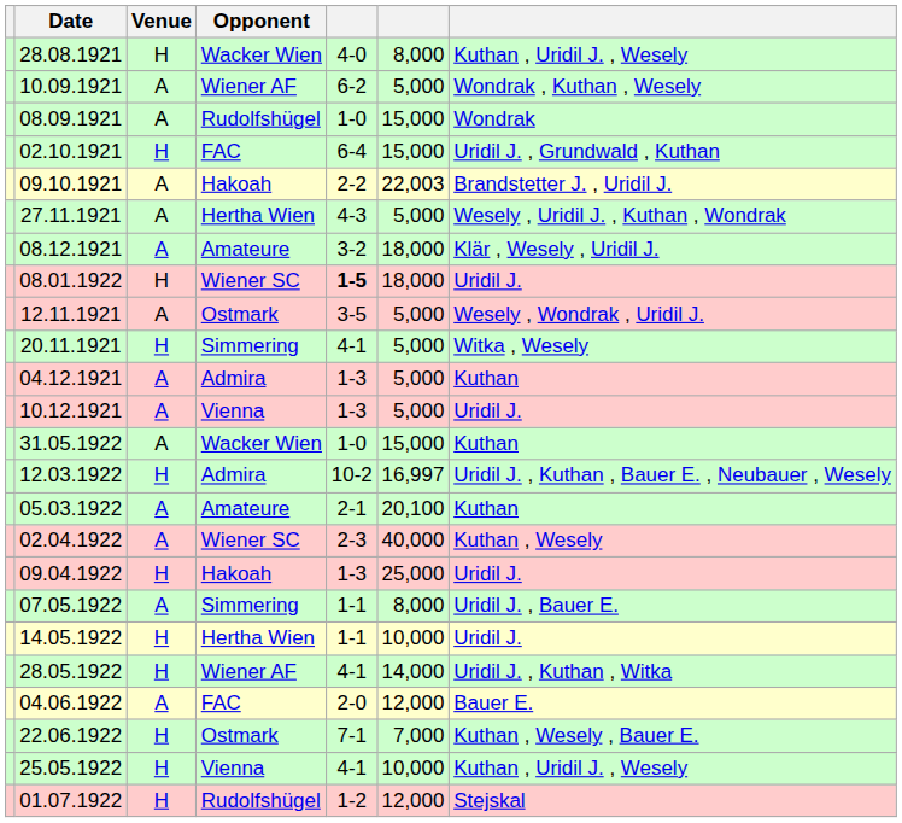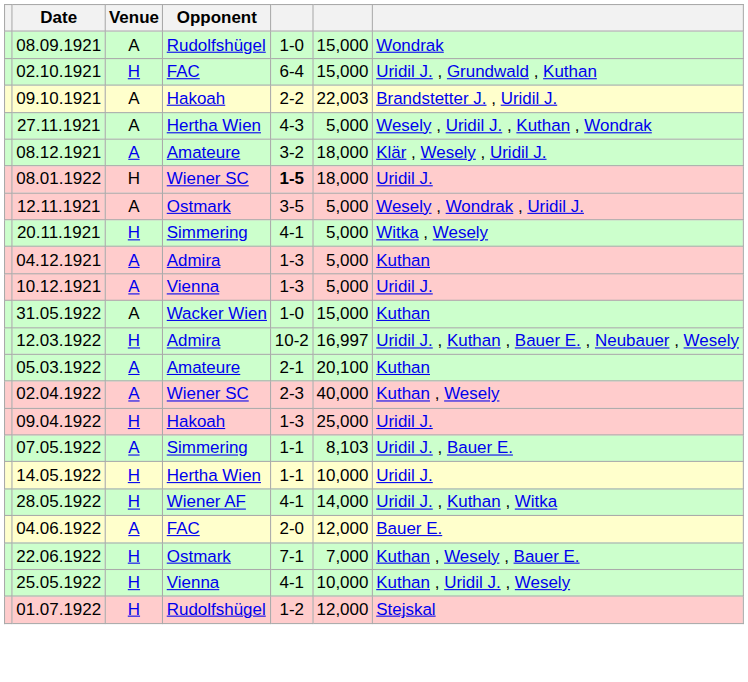 <table class="wikitable" Style="text-align: center">
 <tr>
 <th></th>
 <th>Date</th>
 <th>Venue</th>
 <th>Opponent</th>
 <th></th>
 <th></th>
 <th></th>
-</tr>
-<tr style="background:#cfc">
-<td></td>
-<td>28.08.1921</td>
-<td>H</td>
-<td align="left"><a href='#'>Wacker Wien</a></td>
-<td>4-0</td>
-<td align="right">8,000</td>
-<td align="left"><a href='#'>Kuthan</a>  , <a href='#'>Uridil J.</a> , <a href='#'>Wesely</a> </td>
-</tr>
-<tr style="background:#cfc">
-<td></td>
-<td>10.09.1921</td>
-<td>A</td>
-<td align="left"><a href='#'>Wiener AF</a></td>
-<td>6-2</td>
-<td align="right">5,000</td>
-<td align="left"><a href='#'>Wondrak</a>  , <a href='#'>Kuthan</a>   , <a href='#'>Wesely</a> </td>
 </tr>
 <tr style="background:#cfc">
 <td></td>
 <td>08.09.1921</td>
 <td>A</td>
 <td align="left"><a href='#'>Rudolfshügel</a></td>
 <td>1-0</td>
 <td align="right">15,000</td>
 <td align="left"><a href='#'>Wondrak</a> </td>
 </tr>
 <tr style="background:#cfc">
 <td></td>
 <td>02.10.1921</td>
 <td><a href='#'>H</a></td>
 <td align="left"><a href='#'>FAC</a></td>
 <td>6-4</td>
 <td align="right">15,000</td>
 <td align="left"><a href='#'>Uridil J.</a>    , <a href='#'>Grundwald</a> , <a href='#'>Kuthan</a> </td>
 </tr>
 <tr style="background:#ffc">
 <td></td>
 <td>09.10.1921</td>
 <td>A</td>
 <td align="left"><a href='#'>Hakoah</a></td>
 <td>2-2</td>
 <td align="right">22,003</td>
 <td align="left"><a href='#'>Brandstetter J.</a> , <a href='#'>Uridil J.</a> </td>
 </tr>
 <tr style="background:#cfc">
 <td></td>
 <td>27.11.1921</td>
 <td>A</td>
 <td align="left"><a href='#'>Hertha Wien</a></td>
 <td>4-3</td>
 <td align="right">5,000</td>
 <td align="left"><a href='#'>Wesely</a> , <a href='#'>Uridil J.</a> , <a href='#'>Kuthan</a> , <a href='#'>Wondrak</a> </td>
 </tr>
 <tr style="background:#cfc">
 <td></td>
 <td>08.12.1921</td>
 <td><a href='#'>A</a></td>
 <td align="left"><a href='#'>Amateure</a></td>
 <td>3-2</td>
 <td align="right">18,000</td>
 <td align="left"><a href='#'>Klär</a> , <a href='#'>Wesely</a> , <a href='#'>Uridil J.</a> </td>
 </tr>
 <tr style="background:#fcc">
 <td></td>
 <td>08.01.1922</td>
 <td>H</td>
 <td align="left"><a href='#'>Wiener SC</a></td>
 <td><strong>1-5</strong></td>
 <td align="right">18,000</td>
 <td align="left"><a href='#'>Uridil J.</a> </td>
 </tr>
 <tr style="background:#fcc">
 <td></td>
 <td>12.11.1921</td>
 <td>A</td>
 <td align="left"><a href='#'>Ostmark</a></td>
 <td>3-5</td>
 <td align="right">5,000</td>
 <td align="left"><a href='#'>Wesely</a> , <a href='#'>Wondrak</a> , <a href='#'>Uridil J.</a> </td>
 </tr>
 <tr style="background:#cfc">
 <td></td>
 <td>20.11.1921</td>
 <td><a href='#'>H</a></td>
 <td align="left"><a href='#'>Simmering</a></td>
 <td>4-1</td>
 <td align="right">5,000</td>
 <td align="left"><a href='#'>Witka</a> , <a href='#'>Wesely</a>   </td>
 </tr>
 <tr style="background:#fcc">
 <td></td>
 <td>04.12.1921</td>
 <td><a href='#'>A</a></td>
 <td align="left"><a href='#'>Admira</a></td>
 <td>1-3</td>
 <td align="right">5,000</td>
 <td align="left"><a href='#'>Kuthan</a> </td>
 </tr>
 <tr style="background:#fcc">
 <td></td>
 <td>10.12.1921</td>
 <td><a href='#'>A</a></td>
 <td align="left"><a href='#'>Vienna</a></td>
 <td>1-3</td>
 <td align="right">5,000</td>
 <td align="left"><a href='#'>Uridil J.</a> </td>
 </tr>
 <tr style="background:#cfc">
 <td></td>
 <td>31.05.1922</td>
 <td>A</td>
 <td align="left"><a href='#'>Wacker Wien</a></td>
 <td>1-0</td>
 <td align="right">15,000</td>
 <td align="left"><a href='#'>Kuthan</a> </td>
 </tr>
 <tr style="background:#cfc">
 <td></td>
 <td>12.03.1922</td>
 <td><a href='#'>H</a></td>
 <td align="left"><a href='#'>Admira</a></td>
 <td>10-2</td>
 <td align="right">16,997</td>
 <td align="left"><a href='#'>Uridil J.</a>  , <a href='#'>Kuthan</a>   , <a href='#'>Bauer E.</a>   , <a href='#'>Neubauer</a> , <a href='#'>Wesely</a> </td>
 </tr>
 <tr style="background:#cfc">
 <td></td>
 <td>05.03.1922</td>
 <td><a href='#'>A</a></td>
 <td align="left"><a href='#'>Amateure</a></td>
 <td>2-1</td>
 <td align="right">20,100</td>
 <td align="left"><a href='#'>Kuthan</a>  </td>
 </tr>
 <tr style="background:#fcc">
 <td></td>
 <td>02.04.1922</td>
 <td><a href='#'>A</a></td>
 <td align="left"><a href='#'>Wiener SC</a></td>
 <td>2-3</td>
 <td align="right">40,000</td>
 <td align="left"><a href='#'>Kuthan</a> , <a href='#'>Wesely</a> </td>
 </tr>
 <tr style="background:#fcc">
 <td></td>
 <td>09.04.1922</td>
 <td><a href='#'>H</a></td>
 <td align="left"><a href='#'>Hakoah</a></td>
 <td>1-3</td>
 <td align="right">25,000</td>
 <td align="left"><a href='#'>Uridil J.</a> </td>
 </tr>
 <tr style="background:#cfc">
 <td></td>
 <td>07.05.1922</td>
 <td><a href='#'>A</a></td>
 <td align="left"><a href='#'>Simmering</a></td>
 <td>1-1</td>
-<td align="right">8,000</td>
+<td align="right">8,103</td>
 <td align="left"><a href='#'>Uridil J.</a> , <a href='#'>Bauer E.</a> </td>
 </tr>
 <tr style="background:#ffc">
 <td></td>
 <td>14.05.1922</td>
 <td><a href='#'>H</a></td>
 <td align="left"><a href='#'>Hertha Wien</a></td>
 <td>1-1</td>
 <td align="right">10,000</td>
 <td align="left"><a href='#'>Uridil J.</a> </td>
 </tr>
 <tr style="background:#cfc">
 <td></td>
 <td>28.05.1922</td>
 <td><a href='#'>H</a></td>
 <td align="left"><a href='#'>Wiener AF</a></td>
 <td>4-1</td>
 <td align="right">14,000</td>
 <td align="left"><a href='#'>Uridil J.</a>  , <a href='#'>Kuthan</a> , <a href='#'>Witka</a> </td>
 </tr>
 <tr style="background:#ffc">
 <td></td>
 <td>04.06.1922</td>
 <td><a href='#'>A</a></td>
 <td align="left"><a href='#'>FAC</a></td>
 <td>2-0</td>
 <td align="right">12,000</td>
 <td align="left"><a href='#'>Bauer E.</a> </td>
 </tr>
 <tr style="background:#cfc">
 <td></td>
 <td>22.06.1922</td>
 <td><a href='#'>H</a></td>
 <td align="left"><a href='#'>Ostmark</a></td>
 <td>7-1</td>
 <td align="right">7,000</td>
 <td align="left"><a href='#'>Kuthan</a>   , <a href='#'>Wesely</a>  , <a href='#'>Bauer E.</a>  </td>
 </tr>
 <tr style="background:#cfc">
 <td></td>
 <td>25.05.1922</td>
 <td><a href='#'>H</a></td>
 <td align="left"><a href='#'>Vienna</a></td>
 <td>4-1</td>
 <td align="right">10,000</td>
 <td align="left"><a href='#'>Kuthan</a>  , <a href='#'>Uridil J.</a> , <a href='#'>Wesely</a> </td>
 </tr>
 <tr style="background:#fcc">
 <td></td>
 <td>01.07.1922</td>
 <td><a href='#'>H</a></td>
 <td align="left"><a href='#'>Rudolfshügel</a></td>
 <td>1-2</td>
 <td align="right">12,000</td>
 <td align="left"><a href='#'>Stejskal</a> </td>
 </tr>
 </table>
